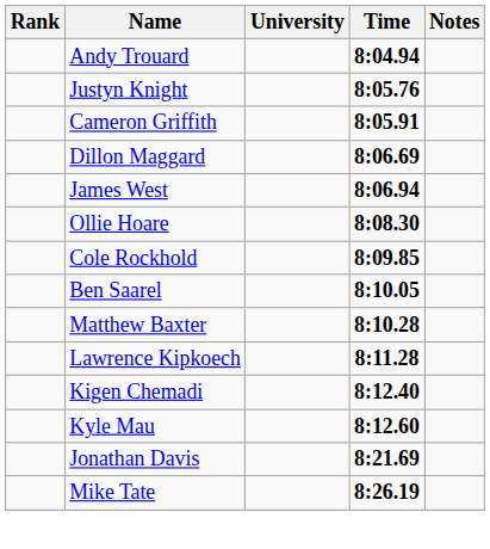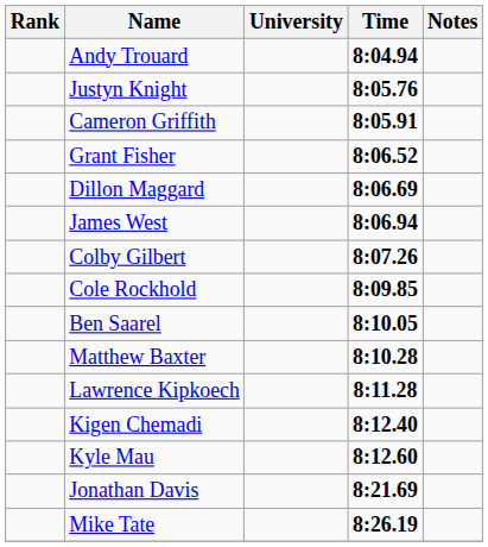 <table class="wikitable sortable" style="text-align:center">
 <tr>
 <th>Rank</th>
 <th>Name</th>
 <th>University</th>
 <th>Time</th>
 <th>Notes</th>
 </tr>
 <tr>
 <td></td>
 <td align=left><a href='#'>Andy Trouard</a></td>
 <td></td>
 <td><strong>8:04.94</strong></td>
 <td></td>
 </tr>
 <tr>
 <td></td>
 <td align=left><a href='#'>Justyn Knight</a></td>
 <td></td>
 <td><strong>8:05.76</strong></td>
 <td></td>
 </tr>
 <tr>
 <td></td>
 <td align=left><a href='#'>Cameron Griffith</a></td>
 <td></td>
 <td><strong>8:05.91</strong></td>
 <td></td>
 </tr>
 <tr>
 <td></td>
+<td align=left><a href='#'>Grant Fisher</a></td>
+<td></td>
+<td><strong>8:06.52</strong></td>
+<td></td>
+</tr>
+<tr>
+<td></td>
 <td align=left><a href='#'>Dillon Maggard</a></td>
 <td></td>
 <td><strong>8:06.69</strong></td>
 <td></td>
 </tr>
 <tr>
 <td></td>
 <td align=left><a href='#'>James West</a></td>
 <td></td>
 <td><strong>8:06.94</strong></td>
 <td></td>
 </tr>
 <tr>
 <td></td>
-<td align=left><a href='#'>Ollie Hoare</a></td>
+<td align=left><a href='#'>Colby Gilbert</a></td>
 <td></td>
-<td><strong>8:08.30</strong></td>
+<td><strong>8:07.26</strong></td>
 <td></td>
 </tr>
 <tr>
 <td></td>
 <td align=left><a href='#'>Cole Rockhold</a></td>
 <td></td>
 <td><strong>8:09.85</strong></td>
 <td></td>
 </tr>
 <tr>
 <td></td>
 <td align=left><a href='#'>Ben Saarel</a></td>
 <td></td>
 <td><strong>8:10.05</strong></td>
 <td></td>
 </tr>
 <tr>
 <td></td>
 <td align=left><a href='#'>Matthew Baxter</a></td>
 <td></td>
 <td><strong>8:10.28</strong></td>
 <td></td>
 </tr>
 <tr>
 <td></td>
 <td align=left><a href='#'>Lawrence Kipkoech</a></td>
 <td></td>
 <td><strong>8:11.28</strong></td>
 <td></td>
 </tr>
 <tr>
 <td></td>
 <td align=left><a href='#'>Kigen Chemadi</a></td>
 <td></td>
 <td><strong>8:12.40</strong></td>
 <td></td>
 </tr>
 <tr>
 <td></td>
 <td align=left><a href='#'>Kyle Mau</a></td>
 <td></td>
 <td><strong>8:12.60</strong></td>
 <td></td>
 </tr>
 <tr>
 <td></td>
 <td align=left><a href='#'>Jonathan Davis</a></td>
 <td></td>
 <td><strong>8:21.69</strong></td>
 <td></td>
 </tr>
 <tr>
 <td></td>
 <td align=left><a href='#'>Mike Tate</a></td>
 <td></td>
 <td><strong>8:26.19</strong></td>
 <td></td>
 </tr>
 <tr>
 </tr>
 </table>
